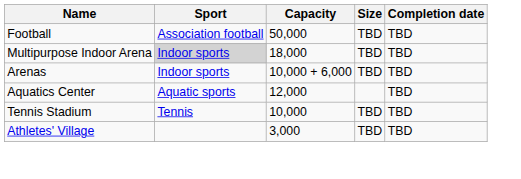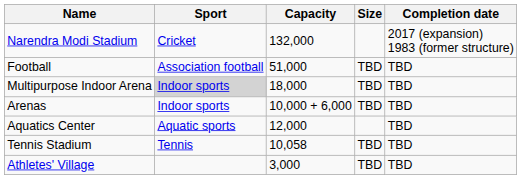 <table class="wikitable">
 <tr>
 <th>Name</th>
 <th>Sport</th>
 <th>Capacity</th>
 <th>Size</th>
 <th>Completion date</th>
 </tr>
 <tr>
+<td><a href='#'>Narendra Modi Stadium</a></td>
+<td><a href='#'>Cricket</a></td>
+<td>132,000</td>
+<td></td>
+<td>2017 (expansion)<br>1983 (former structure)</td>
+</tr>
+<tr>
 <td>Football</td>
 <td><a href='#'>Association football</a></td>
-<td>50,000</td>
+<td>51,000</td>
 <td>TBD</td>
 <td>TBD</td>
 </tr>
 <tr>
 <td>Multipurpose Indoor Arena</td>
 <td style="background: lightgrey;"><a href='#'>Indoor sports</a></td>
 <td>18,000</td>
 <td>TBD</td>
 <td>TBD</td>
 </tr>
 <tr>
 <td>Arenas</td>
 <td><a href='#'>Indoor sports</a></td>
 <td>10,000 + 6,000</td>
 <td>TBD</td>
 <td>TBD</td>
 </tr>
 <tr>
 <td>Aquatics Center</td>
 <td><a href='#'>Aquatic sports</a></td>
 <td>12,000</td>
 <td></td>
 <td>TBD</td>
 </tr>
 <tr>
 <td>Tennis Stadium</td>
 <td><a href='#'>Tennis</a></td>
-<td>10,000</td>
+<td>10,058</td>
 <td>TBD</td>
 <td>TBD</td>
 </tr>
 <tr>
 <td><a href='#'>Athletes' Village</a></td>
 <td></td>
 <td>3,000</td>
 <td>TBD</td>
 <td>TBD</td>
 </tr>
 </table>
